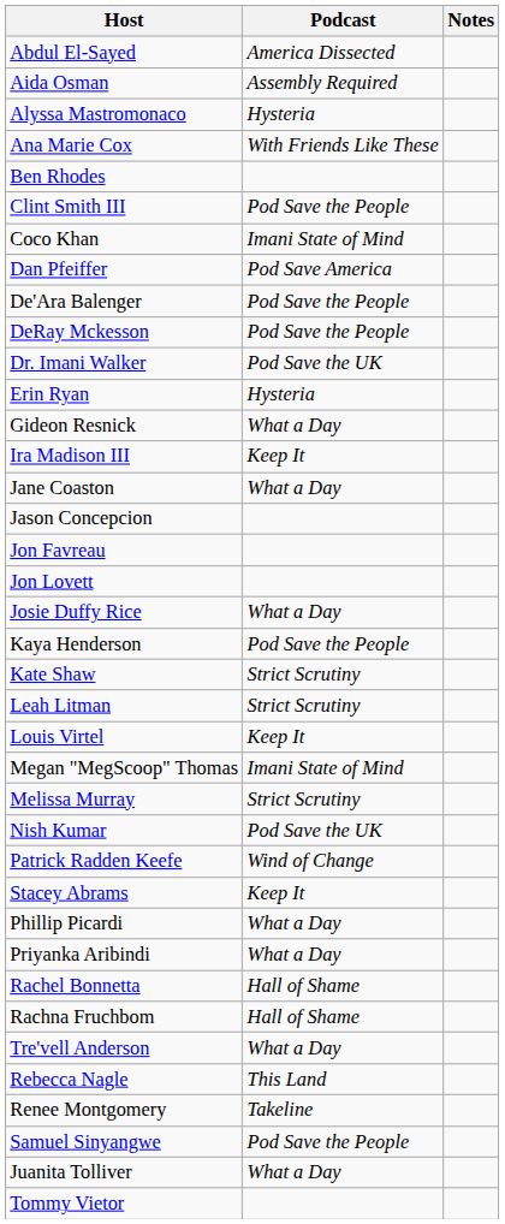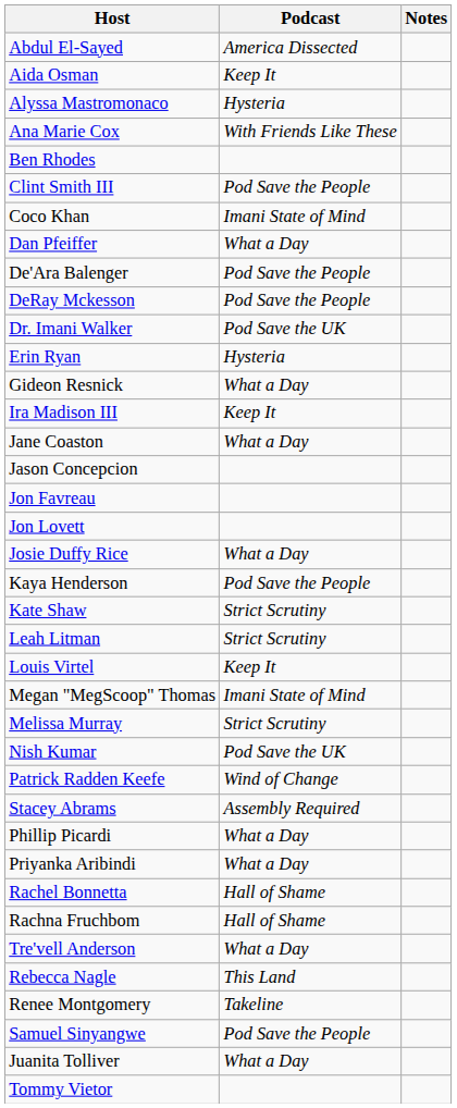 <table class="wikitable plainrowheaders sortable">
 <tr>
 <th scope="col">Host</th>
 <th scope="col">Podcast</th>
 <th class="unsortable">Notes</th>
 </tr>
 <tr>
 <td><a href='#'>Abdul El-Sayed</a></td>
 <td><em>America Dissected</em></td>
 <td></td>
 </tr>
 <tr>
 <td><a href='#'>Aida Osman</a></td>
-<td><em>Assembly Required</em></td>
+<td><em>Keep It</em></td>
 <td></td>
 </tr>
 <tr>
 <td><a href='#'>Alyssa Mastromonaco</a></td>
 <td><em>Hysteria</em></td>
 <td></td>
 </tr>
 <tr>
 <td><a href='#'>Ana Marie Cox</a></td>
 <td><em>With Friends Like These</em></td>
 <td></td>
 </tr>
 <tr>
 <td><a href='#'>Ben Rhodes</a></td>
 <td></td>
 <td></td>
 </tr>
 <tr>
 <td><a href='#'>Clint Smith III</a></td>
 <td><em>Pod Save the People</em></td>
 <td></td>
 </tr>
 <tr>
 <td>Coco Khan</td>
 <td><em>Imani State of Mind</em></td>
 <td></td>
 </tr>
 <tr>
 <td><a href='#'>Dan Pfeiffer</a></td>
-<td><em>Pod Save America</em></td>
+<td><em>What a Day</em></td>
 <td></td>
 </tr>
 <tr>
 <td>De'Ara Balenger</td>
 <td><em>Pod Save the People</em></td>
 <td></td>
 </tr>
 <tr>
 <td><a href='#'>DeRay Mckesson</a></td>
 <td><em>Pod Save the People</em></td>
 <td></td>
 </tr>
 <tr>
 <td><a href='#'>Dr. Imani Walker</a></td>
 <td><em>Pod Save the UK</em></td>
 <td></td>
 </tr>
 <tr>
 <td><a href='#'>Erin Ryan</a></td>
 <td><em>Hysteria</em></td>
 <td></td>
 </tr>
 <tr>
 <td>Gideon Resnick</td>
 <td><em>What a Day</em></td>
 <td></td>
 </tr>
 <tr>
 <td><a href='#'>Ira Madison III</a></td>
 <td><em>Keep It</em></td>
 <td></td>
 </tr>
 <tr>
 <td>Jane Coaston</td>
 <td><em>What a Day</em></td>
 <td></td>
 </tr>
 <tr>
 <td>Jason Concepcion</td>
 <td></td>
 <td></td>
 </tr>
 <tr>
 <td><a href='#'>Jon Favreau</a></td>
 <td></td>
 <td></td>
 </tr>
 <tr>
 <td><a href='#'>Jon Lovett</a></td>
 <td></td>
 <td></td>
 </tr>
 <tr>
 <td><a href='#'>Josie Duffy Rice</a></td>
 <td><em>What a Day</em></td>
 <td></td>
 </tr>
 <tr>
 <td>Kaya Henderson</td>
 <td><em>Pod Save the People</em></td>
 <td></td>
 </tr>
 <tr>
 <td><a href='#'>Kate Shaw</a></td>
 <td><em>Strict Scrutiny</em></td>
 <td></td>
 </tr>
 <tr>
 <td><a href='#'>Leah Litman</a></td>
 <td><em>Strict Scrutiny</em></td>
 <td></td>
 </tr>
 <tr>
 <td><a href='#'>Louis Virtel</a></td>
 <td><em>Keep It</em></td>
 <td></td>
 </tr>
 <tr>
 <td>Megan "MegScoop" Thomas</td>
 <td><em>Imani State of Mind</em></td>
 <td></td>
 </tr>
 <tr>
 <td><a href='#'>Melissa Murray</a></td>
 <td><em>Strict Scrutiny</em></td>
 <td></td>
 </tr>
 <tr>
 <td><a href='#'>Nish Kumar</a></td>
 <td><em>Pod Save the UK</em></td>
 <td></td>
 </tr>
 <tr>
 <td><a href='#'>Patrick Radden Keefe</a></td>
 <td><em>Wind of Change</em></td>
 <td></td>
 </tr>
 <tr>
 <td><a href='#'>Stacey Abrams</a></td>
-<td><em>Keep It</em></td>
+<td><em>Assembly Required</em></td>
 <td></td>
 </tr>
 <tr>
 <td>Phillip Picardi</td>
 <td><em>What a Day</em></td>
 <td></td>
 </tr>
 <tr>
 <td>Priyanka Aribindi</td>
 <td><em>What a Day</em></td>
 <td></td>
 </tr>
 <tr>
 <td><a href='#'>Rachel Bonnetta</a></td>
 <td><em>Hall of Shame</em></td>
 <td></td>
 </tr>
 <tr>
 <td>Rachna Fruchbom</td>
 <td><em>Hall of Shame</em></td>
 <td></td>
 </tr>
 <tr>
 <td><a href='#'>Tre'vell Anderson</a></td>
 <td><em>What a Day</em></td>
 <td></td>
 </tr>
 <tr>
 <td><a href='#'>Rebecca Nagle</a></td>
 <td><em>This Land</em></td>
 <td></td>
 </tr>
 <tr>
 <td>Renee Montgomery</td>
 <td><em>Takeline</em></td>
 <td></td>
 </tr>
 <tr>
 <td><a href='#'>Samuel Sinyangwe</a></td>
 <td><em>Pod Save the People</em></td>
 <td></td>
 </tr>
 <tr>
 <td>Juanita Tolliver</td>
 <td><em>What a Day</em></td>
 <td></td>
 </tr>
 <tr>
 <td><a href='#'>Tommy Vietor</a></td>
 <td></td>
 <td></td>
 </tr>
 </table>
